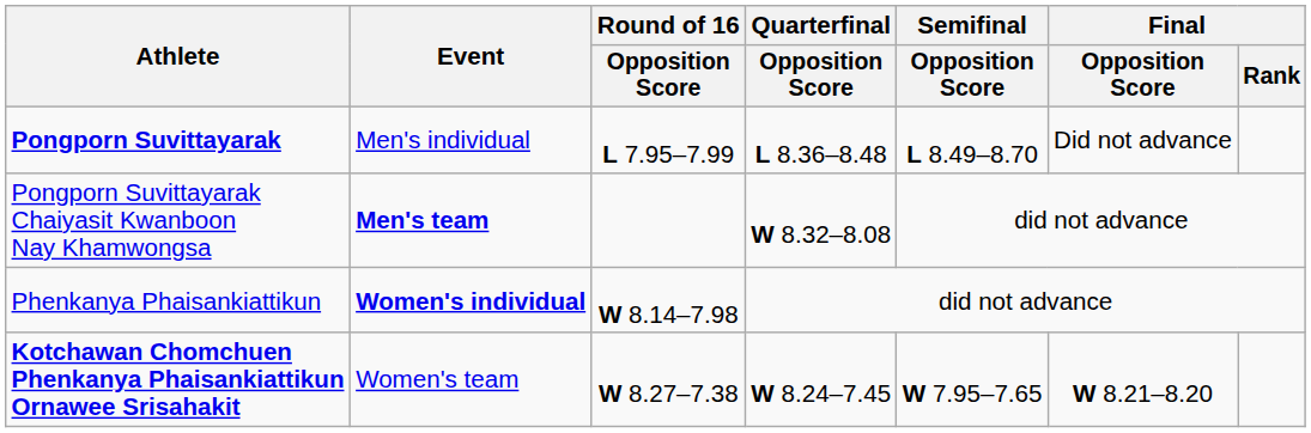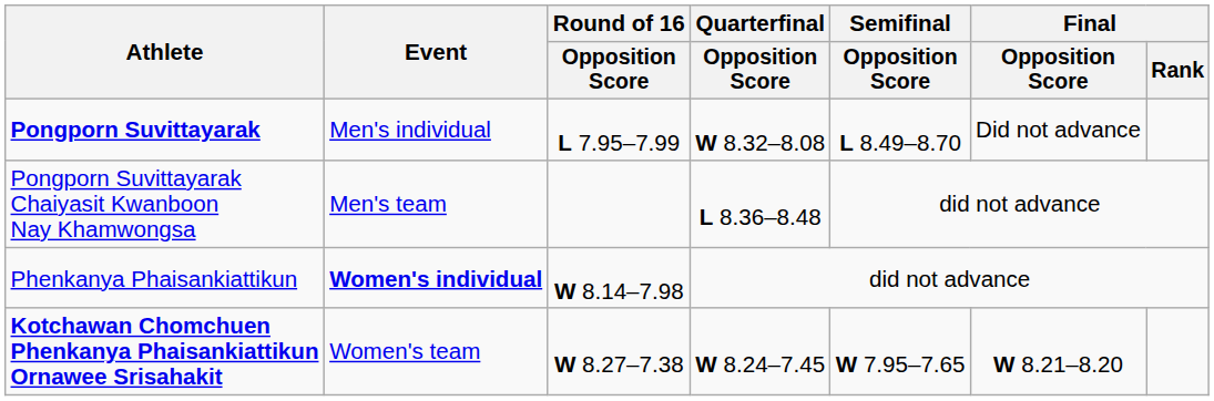 <table class=wikitable style=font-size:90%;text-align:center>
 <tr>
 <th rowspan=2>Athlete</th>
 <th rowspan=2>Event</th>
 <th>Round of 16</th>
 <th>Quarterfinal</th>
 <th>Semifinal</th>
 <th colspan=2>Final</th>
 </tr>
 <tr style=font-size:95%>
 <th>Opposition<br>Score</th>
 <th>Opposition<br>Score</th>
 <th>Opposition<br>Score</th>
 <th>Opposition<br>Score</th>
 <th>Rank</th>
 </tr>
 <tr>
 <td align=left><strong><a href='#'>Pongporn Suvittayarak</a></strong></td>
 <td align=left><a href='#'>Men's individual</a></td>
 <td> <br><strong>L</strong> 7.95–7.99</td>
-<td><br><strong>L</strong> 8.36–8.48</td>
+<td><br><strong>W</strong> 8.32–8.08</td>
 <td><br><strong>L</strong> 8.49–8.70</td>
 <td>Did not advance</td>
 <td></td>
 </tr>
 <tr align=center>
 <td align=left><a href='#'>Pongporn Suvittayarak</a><br><a href='#'>Chaiyasit Kwanboon</a><br><a href='#'>Nay Khamwongsa</a></td>
-<td align=left><strong><a href='#'>Men's team</a></strong></td>
+<td align=left><a href='#'>Men's team</a></td>
 <td></td>
-<td><br><strong>W</strong> 8.32–8.08</td>
+<td><br><strong>L</strong> 8.36–8.48</td>
 <td colspan=3>did not advance</td>
 </tr>
 <tr align=center>
 <td align=left><a href='#'>Phenkanya Phaisankiattikun</a></td>
 <td align=left><strong><a href='#'>Women's individual</a></strong></td>
 <td><br><strong>W</strong> 8.14–7.98</td>
 <td colspan=4>did not advance</td>
 </tr>
 <tr align=center>
 <td align=left><strong><a href='#'>Kotchawan Chomchuen</a><br><a href='#'>Phenkanya Phaisankiattikun</a><br><a href='#'>Ornawee Srisahakit</a></strong></td>
 <td align=left><a href='#'>Women's team</a></td>
 <td> <br><strong>W</strong> 8.27–7.38</td>
 <td> <br><strong>W</strong> 8.24–7.45</td>
 <td> <br><strong>W</strong> 7.95–7.65</td>
 <td> <br><strong>W</strong> 8.21–8.20</td>
 <td></td>
 </tr>
 </table>
